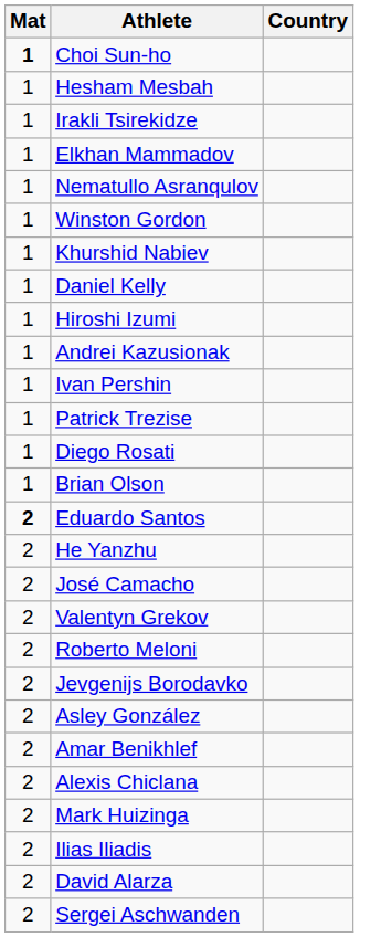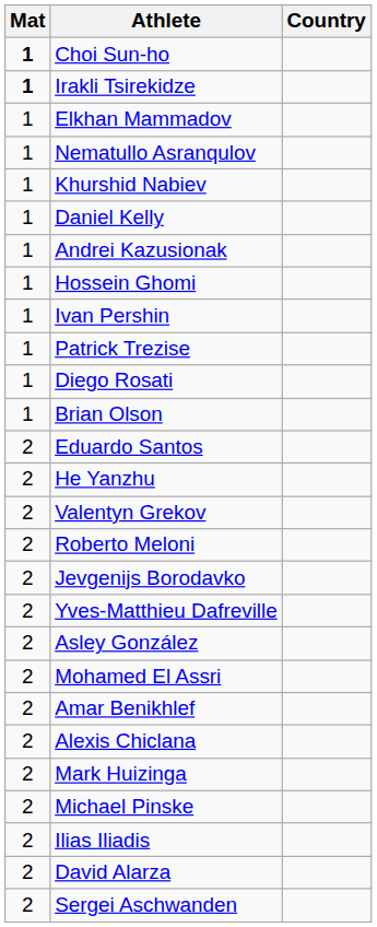 <table class="wikitable sortable" style="text-align:center">
 <tr>
 <th>Mat</th>
 <th>Athlete</th>
 <th>Country</th>
 </tr>
 <tr>
 <td><strong>1</strong></td>
 <td align="left"><a href='#'>Choi Sun-ho</a></td>
 <td></td>
 </tr>
 <tr>
-<td>1</td>
-<td align="left"><a href='#'>Hesham Mesbah</a></td>
-<td></td>
-</tr>
-<tr>
-<td>1</td>
+<td><strong>1</strong></td>
 <td align="left"><a href='#'>Irakli Tsirekidze</a></td>
 <td></td>
 </tr>
 <tr>
 <td>1</td>
 <td align="left"><a href='#'>Elkhan Mammadov</a></td>
 <td></td>
 </tr>
 <tr>
 <td>1</td>
 <td align="left"><a href='#'>Nematullo Asranqulov</a></td>
 <td></td>
 </tr>
 <tr>
 <td>1</td>
-<td align="left"><a href='#'>Winston Gordon</a></td>
-<td></td>
-</tr>
-<tr>
-<td>1</td>
 <td align="left"><a href='#'>Khurshid Nabiev</a></td>
 <td></td>
 </tr>
 <tr>
 <td>1</td>
 <td align="left"><a href='#'>Daniel Kelly</a></td>
 <td></td>
 </tr>
 <tr>
 <td>1</td>
-<td align="left"><a href='#'>Hiroshi Izumi</a></td>
+<td align="left"><a href='#'>Andrei Kazusionak</a></td>
 <td></td>
 </tr>
 <tr>
 <td>1</td>
-<td align="left"><a href='#'>Andrei Kazusionak</a></td>
+<td align="left"><a href='#'>Hossein Ghomi</a></td>
 <td></td>
 </tr>
 <tr>
 <td>1</td>
 <td align="left"><a href='#'>Ivan Pershin</a></td>
 <td></td>
 </tr>
 <tr>
 <td>1</td>
 <td align="left"><a href='#'>Patrick Trezise</a></td>
 <td></td>
 </tr>
 <tr>
 <td>1</td>
 <td align="left"><a href='#'>Diego Rosati</a></td>
 <td></td>
 </tr>
 <tr>
 <td>1</td>
 <td align="left"><a href='#'>Brian Olson</a></td>
 <td></td>
 </tr>
 <tr>
-<td><strong>2</strong></td>
+<td>2</td>
 <td align="left"><a href='#'>Eduardo Santos</a></td>
 <td></td>
 </tr>
 <tr>
 <td>2</td>
 <td align="left"><a href='#'>He Yanzhu</a></td>
-<td></td>
-</tr>
-<tr>
-<td>2</td>
-<td align="left"><a href='#'>José Camacho</a></td>
 <td></td>
 </tr>
 <tr>
 <td>2</td>
 <td align="left"><a href='#'>Valentyn Grekov</a></td>
 <td></td>
 </tr>
 <tr>
 <td>2</td>
 <td align="left"><a href='#'>Roberto Meloni</a></td>
 <td></td>
 </tr>
 <tr>
 <td>2</td>
 <td align="left"><a href='#'>Jevgenijs Borodavko</a></td>
 <td></td>
 </tr>
 <tr>
 <td>2</td>
+<td align="left"><a href='#'>Yves-Matthieu Dafreville</a></td>
+<td></td>
+</tr>
+<tr>
+<td>2</td>
 <td align="left"><a href='#'>Asley González</a></td>
+<td></td>
+</tr>
+<tr>
+<td>2</td>
+<td align="left"><a href='#'>Mohamed El Assri</a></td>
 <td></td>
 </tr>
 <tr>
 <td>2</td>
 <td align="left"><a href='#'>Amar Benikhlef</a></td>
 <td></td>
 </tr>
 <tr>
 <td>2</td>
 <td align="left"><a href='#'>Alexis Chiclana</a></td>
 <td></td>
 </tr>
 <tr>
 <td>2</td>
 <td align="left"><a href='#'>Mark Huizinga</a></td>
 <td></td>
 </tr>
 <tr>
 <td>2</td>
+<td align="left"><a href='#'>Michael Pinske</a></td>
+<td></td>
+</tr>
+<tr>
+<td>2</td>
 <td align="left"><a href='#'>Ilias Iliadis</a></td>
 <td></td>
 </tr>
 <tr>
 <td>2</td>
 <td align="left"><a href='#'>David Alarza</a></td>
 <td></td>
 </tr>
 <tr>
 <td>2</td>
 <td align="left"><a href='#'>Sergei Aschwanden</a></td>
 <td></td>
 </tr>
 </table>
